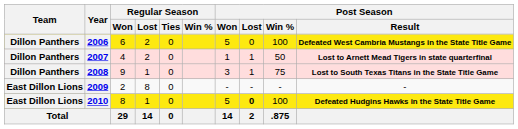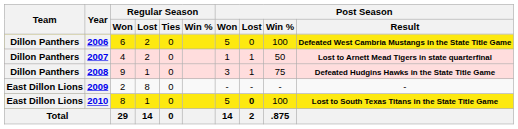 <table class="wikitable" style="font-size: 95%; text-align:center;">
 <tr>
 <th rowspan="2">Team</th>
 <th rowspan="2">Year</th>
 <th colspan="4">Regular Season</th>
 <th colspan="4">Post Season</th>
 </tr>
 <tr>
 <th>Won</th>
 <th>Lost</th>
 <th>Ties</th>
 <th>Win %</th>
 <th>Won</th>
 <th>Lost</th>
 <th>Win %</th>
 <th>Result</th>
 </tr>
 <tr ! style="background:#FDE910;">
 <th>Dillon Panthers</th>
 <th><a href='#'>2006</a></th>
 <td>6</td>
 <td>2</td>
 <td>0</td>
 <td></td>
 <td>5</td>
 <td>0</td>
 <td>100</td>
 <td><small><strong> Defeated West Cambria Mustangs in the State Title Game</strong></small></td>
 </tr>
 <tr ! style="background:#fdd;">
 <th>Dillon Panthers</th>
 <th><a href='#'>2007</a></th>
 <td>4</td>
 <td>2</td>
 <td>0</td>
 <td></td>
 <td>1</td>
 <td>1</td>
 <td>50</td>
 <td><small><strong>Lost to Arnett Mead Tigers in state quarterfinal</strong></small></td>
 </tr>
 <tr ! style="background:#fdd;">
 <th>Dillon Panthers</th>
 <th><a href='#'>2008</a></th>
 <td>9</td>
 <td>1</td>
 <td>0</td>
 <td></td>
 <td>3</td>
 <td>1</td>
 <td>75</td>
-<td><small><strong>Lost to South Texas Titans in the State Title Game</strong></small></td>
+<td><small><strong>Defeated Hudgins Hawks in the State Title Game</strong></small></td>
 </tr>
 <tr>
 <th>East Dillon Lions</th>
 <th><a href='#'>2009</a></th>
 <td>2</td>
 <td>8</td>
 <td>0</td>
 <td></td>
 <td>-</td>
 <td>-</td>
 <td>-</td>
 <td>-</td>
 </tr>
 <tr ! style="background:#FDE910;">
 <th>East Dillon Lions</th>
 <th><a href='#'>2010</a></th>
 <td>8</td>
 <td>1</td>
 <td>0</td>
 <td></td>
 <td>5</td>
 <td><strong>0</strong></td>
 <td>100</td>
-<td><small><strong>Defeated Hudgins Hawks in the State Title Game</strong></small></td>
+<td><small><strong>Lost to South Texas Titans in the State Title Game</strong></small></td>
 </tr>
 <tr>
 <th colspan="2">Total</th>
 <th>29</th>
 <th>14</th>
 <th>0</th>
 <th></th>
 <th>14</th>
 <th>2</th>
 <th>.875</th>
 <th></th>
 </tr>
 </table>
